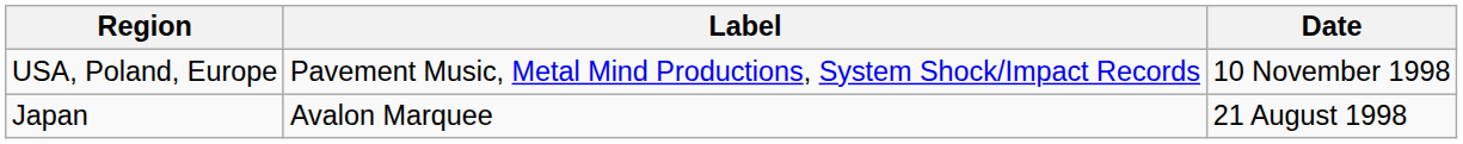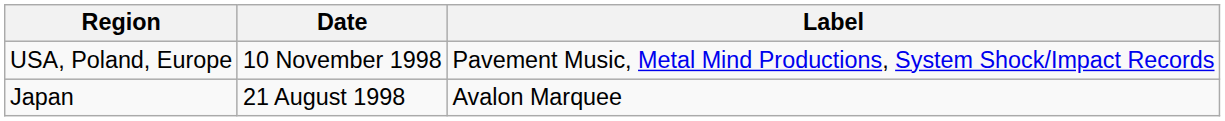 <table class="wikitable plainrowheaders">
 <tr>
 <th scope="col">Region</th>
+<th scope="col">Date</th>
 <th scope="col">Label</th>
-<th scope="col">Date</th>
 </tr>
 <tr>
 <td>USA, Poland, Europe</td>
+<td>10 November 1998</td>
 <td>Pavement Music, <a href='#'>Metal Mind Productions</a>, <a href='#'>System Shock/Impact Records</a></td>
-<td>10 November 1998</td>
 </tr>
 <tr>
 <td>Japan</td>
+<td>21 August 1998</td>
 <td>Avalon Marquee</td>
-<td>21 August 1998</td>
 </tr>
 </table>
